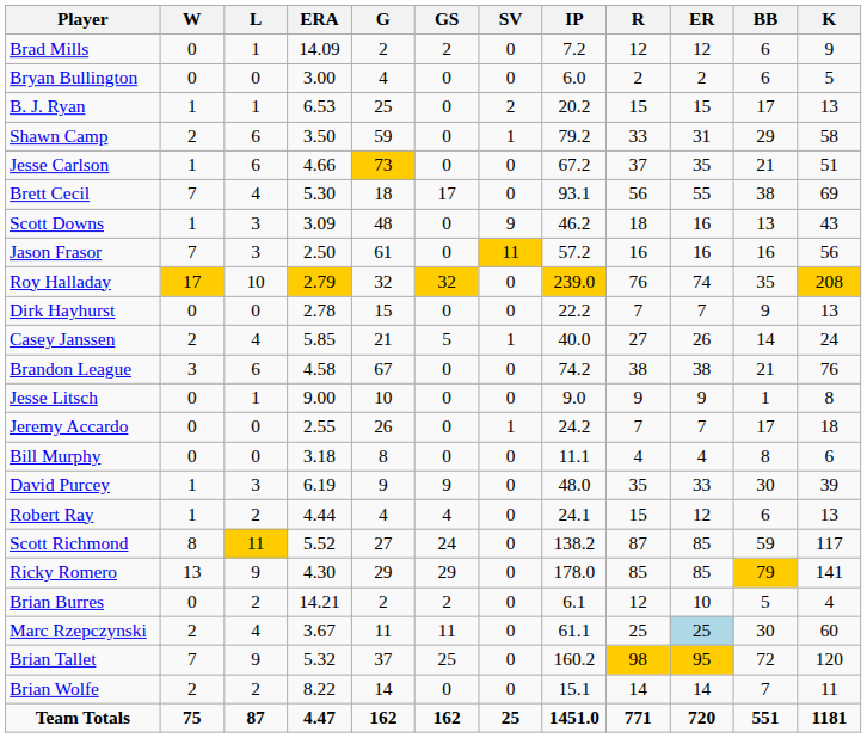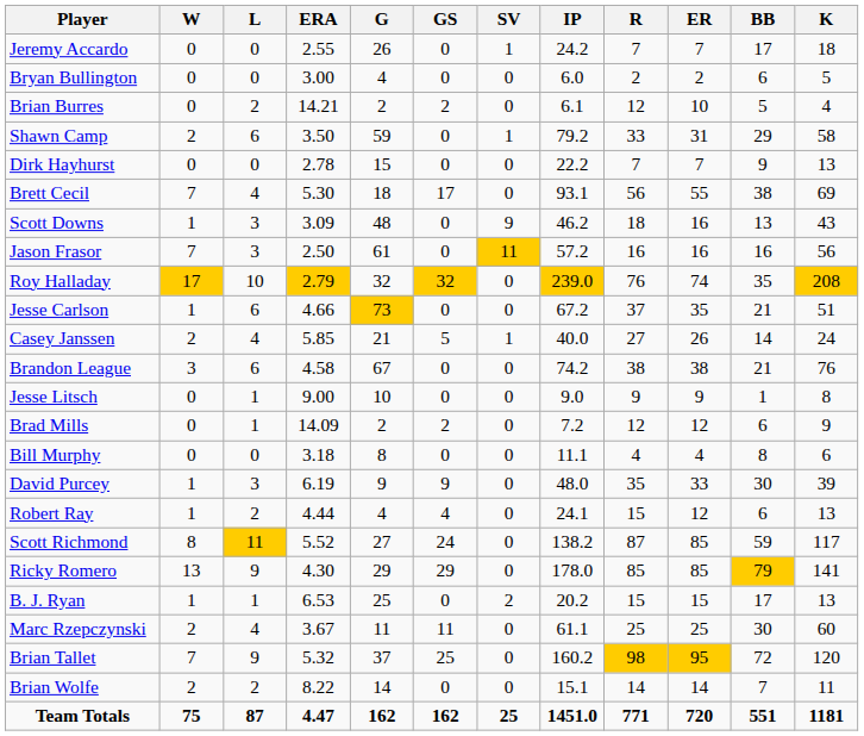 <table class="wikitable">
 <tr>
 <th bgcolor="#DDDDFF" width="17%">Player</th>
 <th bgcolor="#DDDDFF" width="7%">W</th>
 <th bgcolor="#DDDDFF" width="7%">L</th>
 <th bgcolor="#DDDDFF" width="7%">ERA</th>
 <th bgcolor="#DDDDFF" width="7%">G</th>
 <th bgcolor="#DDDDFF" width="7%">GS</th>
 <th bgcolor="#DDDDFF" width="7%">SV</th>
 <th bgcolor="#DDDDFF" width="7%">IP</th>
 <th bgcolor="#DDDDFF" width="7%">R</th>
 <th bgcolor="#DDDDFF" width="7%">ER</th>
 <th bgcolor="#DDDDFF" width="7%">BB</th>
 <th bgcolor="#DDDDFF" width="7%">K</th>
 </tr>
 <tr>
-<td><a href='#'>Brad Mills</a></td>
+<td><a href='#'>Jeremy Accardo</a></td>
+<td style="text-align:center">0</td>
+<td style="text-align:center">0</td>
+<td style="text-align:center">2.55</td>
+<td style="text-align:center">26</td>
 <td style="text-align:center">0</td>
 <td style="text-align:center">1</td>
-<td style="text-align:center">14.09</td>
-<td style="text-align:center">2</td>
-<td style="text-align:center">2</td>
-<td style="text-align:center">0</td>
-<td style="text-align:center">7.2</td>
-<td style="text-align:center">12</td>
-<td style="text-align:center">12</td>
-<td style="text-align:center">6</td>
-<td style="text-align:center">9</td>
+<td style="text-align:center">24.2</td>
+<td style="text-align:center">7</td>
+<td style="text-align:center">7</td>
+<td style="text-align:center">17</td>
+<td style="text-align:center">18</td>
 </tr>
 <tr>
 <td><a href='#'>Bryan Bullington</a></td>
 <td style="text-align:center">0</td>
 <td style="text-align:center">0</td>
 <td style="text-align:center">3.00</td>
 <td style="text-align:center">4</td>
 <td style="text-align:center">0</td>
 <td style="text-align:center">0</td>
 <td style="text-align:center">6.0</td>
 <td style="text-align:center">2</td>
 <td style="text-align:center">2</td>
 <td style="text-align:center">6</td>
 <td style="text-align:center">5</td>
 </tr>
 <tr>
-<td><a href='#'>B. J. Ryan</a></td>
-<td style="text-align:center">1</td>
-<td style="text-align:center">1</td>
-<td style="text-align:center">6.53</td>
-<td style="text-align:center">25</td>
+<td><a href='#'>Brian Burres</a></td>
 <td style="text-align:center">0</td>
 <td style="text-align:center">2</td>
-<td style="text-align:center">20.2</td>
-<td style="text-align:center">15</td>
-<td style="text-align:center">15</td>
-<td style="text-align:center">17</td>
-<td style="text-align:center">13</td>
+<td style="text-align:center">14.21</td>
+<td style="text-align:center">2</td>
+<td style="text-align:center">2</td>
+<td style="text-align:center">0</td>
+<td style="text-align:center">6.1</td>
+<td style="text-align:center">12</td>
+<td style="text-align:center">10</td>
+<td style="text-align:center">5</td>
+<td style="text-align:center">4</td>
 </tr>
 <tr>
 <td><a href='#'>Shawn Camp</a></td>
 <td style="text-align:center">2</td>
 <td style="text-align:center">6</td>
 <td style="text-align:center">3.50</td>
 <td style="text-align:center">59</td>
 <td style="text-align:center">0</td>
 <td style="text-align:center">1</td>
 <td style="text-align:center">79.2</td>
 <td style="text-align:center">33</td>
 <td style="text-align:center">31</td>
 <td style="text-align:center">29</td>
 <td style="text-align:center">58</td>
 </tr>
 <tr>
-<td><a href='#'>Jesse Carlson</a></td>
-<td style="text-align:center">1</td>
-<td style="text-align:center">6</td>
-<td style="text-align:center">4.66</td>
-<td style="background:#FFCC00;text-align:center">73</td>
+<td><a href='#'>Dirk Hayhurst</a></td>
 <td style="text-align:center">0</td>
 <td style="text-align:center">0</td>
-<td style="text-align:center">67.2</td>
-<td style="text-align:center">37</td>
-<td style="text-align:center">35</td>
-<td style="text-align:center">21</td>
-<td style="text-align:center">51</td>
+<td style="text-align:center">2.78</td>
+<td style="text-align:center">15</td>
+<td style="text-align:center">0</td>
+<td style="text-align:center">0</td>
+<td style="text-align:center">22.2</td>
+<td style="text-align:center">7</td>
+<td style="text-align:center">7</td>
+<td style="text-align:center">9</td>
+<td style="text-align:center">13</td>
 </tr>
 <tr>
 <td><a href='#'>Brett Cecil</a></td>
 <td style="text-align:center">7</td>
 <td style="text-align:center">4</td>
 <td style="text-align:center">5.30</td>
 <td style="text-align:center">18</td>
 <td style="text-align:center">17</td>
 <td style="text-align:center">0</td>
 <td style="text-align:center">93.1</td>
 <td style="text-align:center">56</td>
 <td style="text-align:center">55</td>
 <td style="text-align:center">38</td>
 <td style="text-align:center">69</td>
 </tr>
 <tr>
 <td><a href='#'>Scott Downs</a></td>
 <td style="text-align:center">1</td>
 <td style="text-align:center">3</td>
 <td style="text-align:center">3.09</td>
 <td style="text-align:center">48</td>
 <td style="text-align:center">0</td>
 <td style="text-align:center">9</td>
 <td style="text-align:center">46.2</td>
 <td style="text-align:center">18</td>
 <td style="text-align:center">16</td>
 <td style="text-align:center">13</td>
 <td style="text-align:center">43</td>
 </tr>
 <tr>
 <td><a href='#'>Jason Frasor</a></td>
 <td style="text-align:center">7</td>
 <td style="text-align:center">3</td>
 <td style="text-align:center">2.50</td>
 <td style="text-align:center">61</td>
 <td style="text-align:center">0</td>
 <td style="background:#FFCC00;text-align:center">11</td>
 <td style="text-align:center">57.2</td>
 <td style="text-align:center">16</td>
 <td style="text-align:center">16</td>
 <td style="text-align:center">16</td>
 <td style="text-align:center">56</td>
 </tr>
 <tr>
 <td><a href='#'>Roy Halladay</a></td>
 <td style="background:#FFCC00;text-align:center">17</td>
 <td style="text-align:center">10</td>
 <td style="background:#FFCC00;text-align:center">2.79</td>
 <td style="text-align:center">32</td>
 <td style="background:#FFCC00;text-align:center">32</td>
 <td style="text-align:center">0</td>
 <td style="background:#FFCC00;text-align:center">239.0</td>
 <td style="text-align:center">76</td>
 <td style="text-align:center">74</td>
 <td style="text-align:center">35</td>
 <td style="background:#FFCC00;text-align:center">208</td>
 </tr>
 <tr>
-<td><a href='#'>Dirk Hayhurst</a></td>
+<td><a href='#'>Jesse Carlson</a></td>
+<td style="text-align:center">1</td>
+<td style="text-align:center">6</td>
+<td style="text-align:center">4.66</td>
+<td style="background:#FFCC00;text-align:center">73</td>
 <td style="text-align:center">0</td>
 <td style="text-align:center">0</td>
-<td style="text-align:center">2.78</td>
-<td style="text-align:center">15</td>
-<td style="text-align:center">0</td>
-<td style="text-align:center">0</td>
-<td style="text-align:center">22.2</td>
-<td style="text-align:center">7</td>
-<td style="text-align:center">7</td>
-<td style="text-align:center">9</td>
-<td style="text-align:center">13</td>
+<td style="text-align:center">67.2</td>
+<td style="text-align:center">37</td>
+<td style="text-align:center">35</td>
+<td style="text-align:center">21</td>
+<td style="text-align:center">51</td>
 </tr>
 <tr>
 <td><a href='#'>Casey Janssen</a></td>
 <td style="text-align:center">2</td>
 <td style="text-align:center">4</td>
 <td style="text-align:center">5.85</td>
 <td style="text-align:center">21</td>
 <td style="text-align:center">5</td>
 <td style="text-align:center">1</td>
 <td style="text-align:center">40.0</td>
 <td style="text-align:center">27</td>
 <td style="text-align:center">26</td>
 <td style="text-align:center">14</td>
 <td style="text-align:center">24</td>
 </tr>
 <tr>
 <td><a href='#'>Brandon League</a></td>
 <td style="text-align:center">3</td>
 <td style="text-align:center">6</td>
 <td style="text-align:center">4.58</td>
 <td style="text-align:center">67</td>
 <td style="text-align:center">0</td>
 <td style="text-align:center">0</td>
 <td style="text-align:center">74.2</td>
 <td style="text-align:center">38</td>
 <td style="text-align:center">38</td>
 <td style="text-align:center">21</td>
 <td style="text-align:center">76</td>
 </tr>
 <tr>
 <td><a href='#'>Jesse Litsch</a></td>
 <td style="text-align:center">0</td>
 <td style="text-align:center">1</td>
 <td style="text-align:center">9.00</td>
 <td style="text-align:center">10</td>
 <td style="text-align:center">0</td>
 <td style="text-align:center">0</td>
 <td style="text-align:center">9.0</td>
 <td style="text-align:center">9</td>
 <td style="text-align:center">9</td>
 <td style="text-align:center">1</td>
 <td style="text-align:center">8</td>
 </tr>
 <tr>
-<td><a href='#'>Jeremy Accardo</a></td>
-<td style="text-align:center">0</td>
-<td style="text-align:center">0</td>
-<td style="text-align:center">2.55</td>
-<td style="text-align:center">26</td>
+<td><a href='#'>Brad Mills</a></td>
 <td style="text-align:center">0</td>
 <td style="text-align:center">1</td>
-<td style="text-align:center">24.2</td>
-<td style="text-align:center">7</td>
-<td style="text-align:center">7</td>
-<td style="text-align:center">17</td>
-<td style="text-align:center">18</td>
+<td style="text-align:center">14.09</td>
+<td style="text-align:center">2</td>
+<td style="text-align:center">2</td>
+<td style="text-align:center">0</td>
+<td style="text-align:center">7.2</td>
+<td style="text-align:center">12</td>
+<td style="text-align:center">12</td>
+<td style="text-align:center">6</td>
+<td style="text-align:center">9</td>
 </tr>
 <tr>
 <td><a href='#'>Bill Murphy</a></td>
 <td style="text-align:center">0</td>
 <td style="text-align:center">0</td>
 <td style="text-align:center">3.18</td>
 <td style="text-align:center">8</td>
 <td style="text-align:center">0</td>
 <td style="text-align:center">0</td>
 <td style="text-align:center">11.1</td>
 <td style="text-align:center">4</td>
 <td style="text-align:center">4</td>
 <td style="text-align:center">8</td>
 <td style="text-align:center">6</td>
 </tr>
 <tr>
 <td><a href='#'>David Purcey</a></td>
 <td style="text-align:center">1</td>
 <td style="text-align:center">3</td>
 <td style="text-align:center">6.19</td>
 <td style="text-align:center">9</td>
 <td style="text-align:center">9</td>
 <td style="text-align:center">0</td>
 <td style="text-align:center">48.0</td>
 <td style="text-align:center">35</td>
 <td style="text-align:center">33</td>
 <td style="text-align:center">30</td>
 <td style="text-align:center">39</td>
 </tr>
 <tr>
 <td><a href='#'>Robert Ray</a></td>
 <td style="text-align:center">1</td>
 <td style="text-align:center">2</td>
 <td style="text-align:center">4.44</td>
 <td style="text-align:center">4</td>
 <td style="text-align:center">4</td>
 <td style="text-align:center">0</td>
 <td style="text-align:center">24.1</td>
 <td style="text-align:center">15</td>
 <td style="text-align:center">12</td>
 <td style="text-align:center">6</td>
 <td style="text-align:center">13</td>
 </tr>
 <tr>
 <td><a href='#'>Scott Richmond</a></td>
 <td style="text-align:center">8</td>
 <td style="background:#FFCC00;text-align:center">11</td>
 <td style="text-align:center">5.52</td>
 <td style="text-align:center">27</td>
 <td style="text-align:center">24</td>
 <td style="text-align:center">0</td>
 <td style="text-align:center">138.2</td>
 <td style="text-align:center">87</td>
 <td style="text-align:center">85</td>
 <td style="text-align:center">59</td>
 <td style="text-align:center">117</td>
 </tr>
 <tr>
 <td><a href='#'>Ricky Romero</a></td>
 <td style="text-align:center">13</td>
 <td style="text-align:center">9</td>
 <td style="text-align:center">4.30</td>
 <td style="text-align:center">29</td>
 <td style="text-align:center">29</td>
 <td style="text-align:center">0</td>
 <td style="text-align:center">178.0</td>
 <td style="text-align:center">85</td>
 <td style="text-align:center">85</td>
 <td style="background:#FFCC00;text-align:center">79</td>
 <td style="text-align:center">141</td>
 </tr>
 <tr>
-<td><a href='#'>Brian Burres</a></td>
+<td><a href='#'>B. J. Ryan</a></td>
+<td style="text-align:center">1</td>
+<td style="text-align:center">1</td>
+<td style="text-align:center">6.53</td>
+<td style="text-align:center">25</td>
 <td style="text-align:center">0</td>
 <td style="text-align:center">2</td>
-<td style="text-align:center">14.21</td>
-<td style="text-align:center">2</td>
-<td style="text-align:center">2</td>
-<td style="text-align:center">0</td>
-<td style="text-align:center">6.1</td>
-<td style="text-align:center">12</td>
-<td style="text-align:center">10</td>
-<td style="text-align:center">5</td>
-<td style="text-align:center">4</td>
+<td style="text-align:center">20.2</td>
+<td style="text-align:center">15</td>
+<td style="text-align:center">15</td>
+<td style="text-align:center">17</td>
+<td style="text-align:center">13</td>
 </tr>
 <tr>
 <td><a href='#'>Marc Rzepczynski</a></td>
 <td style="text-align:center">2</td>
 <td style="text-align:center">4</td>
 <td style="text-align:center">3.67</td>
 <td style="text-align:center">11</td>
 <td style="text-align:center">11</td>
 <td style="text-align:center">0</td>
 <td style="text-align:center">61.1</td>
 <td style="text-align:center">25</td>
-<td style="background: lightblue; text-align:center">25</td>
+<td style="text-align:center">25</td>
 <td style="text-align:center">30</td>
 <td style="text-align:center">60</td>
 </tr>
 <tr>
 <td><a href='#'>Brian Tallet</a></td>
 <td style="text-align:center">7</td>
 <td style="text-align:center">9</td>
 <td style="text-align:center">5.32</td>
 <td style="text-align:center">37</td>
 <td style="text-align:center">25</td>
 <td style="text-align:center">0</td>
 <td style="text-align:center">160.2</td>
 <td style="background:#FFCC00;text-align:center">98</td>
 <td style="background:#FFCC00;text-align:center">95</td>
 <td style="text-align:center">72</td>
 <td style="text-align:center">120</td>
 </tr>
 <tr>
 <td><a href='#'>Brian Wolfe</a></td>
 <td style="text-align:center">2</td>
 <td style="text-align:center">2</td>
 <td style="text-align:center">8.22</td>
 <td style="text-align:center">14</td>
 <td style="text-align:center">0</td>
 <td style="text-align:center">0</td>
 <td style="text-align:center">15.1</td>
 <td style="text-align:center">14</td>
 <td style="text-align:center">14</td>
 <td style="text-align:center">7</td>
 <td style="text-align:center">11</td>
 </tr>
 <tr>
 <td style="text-align:center"><strong>Team Totals</strong></td>
 <td style="text-align:center"><strong>75</strong></td>
 <td style="text-align:center"><strong>87</strong></td>
 <td style="text-align:center"><strong>4.47</strong></td>
 <td style="text-align:center"><strong>162</strong></td>
 <td style="text-align:center"><strong>162</strong></td>
 <td style="text-align:center"><strong>25</strong></td>
 <td style="text-align:center"><strong>1451.0</strong></td>
 <td style="text-align:center"><strong>771</strong></td>
 <td style="text-align:center"><strong>720</strong></td>
 <td style="text-align:center"><strong>551</strong></td>
 <td style="text-align:center"><strong>1181</strong></td>
 </tr>
 </table>
